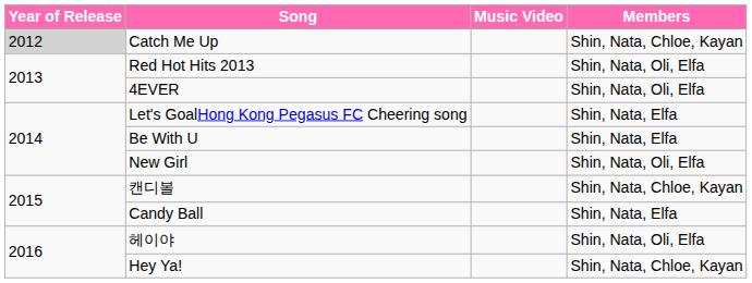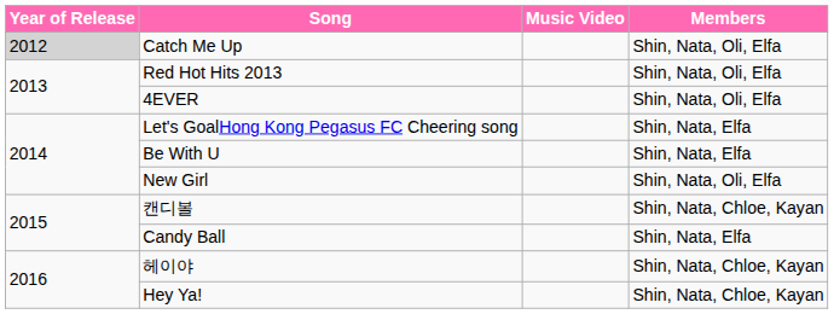 <table class="wikitable">
 <tr>
 <th style="background:#FF69B4; color:white" align="center">Year of Release</th>
 <th style="background:#FF69B4; color:white" align="center">Song</th>
 <th style="background:#FF69B4; color:white" align="center">Music Video</th>
 <th style="background:#FF69B4; color:white" align="center">Members</th>
 </tr>
 <tr>
 <td style="background: lightgrey;">2012</td>
 <td>Catch Me Up</td>
 <td></td>
-<td>Shin, Nata, Chloe, Kayan</td>
+<td>Shin, Nata, Oli, Elfa</td>
 </tr>
 <tr>
 <td rowspan=2>2013</td>
 <td>Red Hot Hits 2013</td>
 <td></td>
 <td>Shin, Nata, Oli, Elfa</td>
 </tr>
 <tr>
 <td>4EVER</td>
 <td></td>
 <td>Shin, Nata, Oli, Elfa</td>
 </tr>
 <tr>
 <td rowspan=3>2014</td>
 <td>Let's Goal<a href='#'>Hong Kong Pegasus FC</a> Cheering song</td>
 <td></td>
 <td>Shin, Nata, Elfa</td>
 </tr>
 <tr>
 <td>Be With U</td>
 <td></td>
 <td>Shin, Nata, Elfa</td>
 </tr>
 <tr>
 <td>New Girl</td>
 <td></td>
 <td>Shin, Nata, Oli, Elfa</td>
 </tr>
 <tr>
 <td rowspan=2>2015</td>
 <td>캔디볼</td>
 <td></td>
 <td>Shin, Nata, Chloe, Kayan</td>
 </tr>
 <tr>
 <td>Candy Ball</td>
 <td></td>
 <td>Shin, Nata, Elfa</td>
 </tr>
 <tr>
 <td rowspan=2>2016</td>
 <td>헤이야</td>
 <td></td>
-<td>Shin, Nata, Oli, Elfa</td>
+<td>Shin, Nata, Chloe, Kayan</td>
 </tr>
 <tr>
 <td>Hey Ya!</td>
 <td></td>
 <td>Shin, Nata, Chloe, Kayan</td>
 </tr>
 </table>
